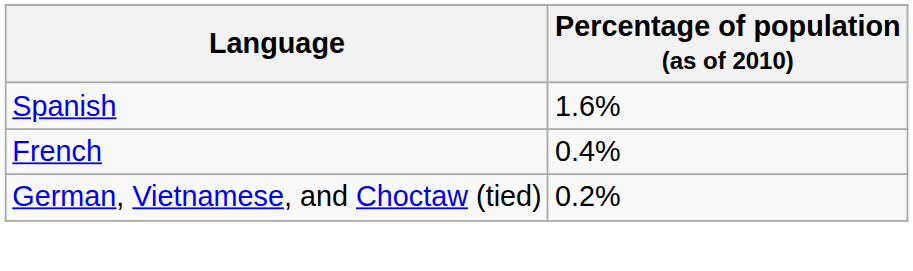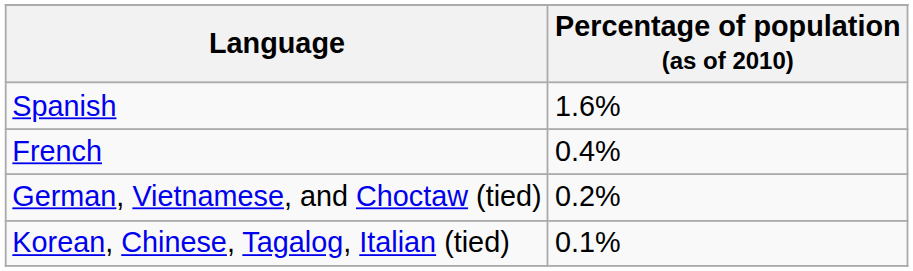 <table class="wikitable sortable" style="margin-left:1em; float:center">
 <tr>
 </tr>
 <tr>
 <th>Language</th>
 <th>Percentage of population<br><small>(as of 2010)</small></th>
 </tr>
 <tr>
 <td><a href='#'>Spanish</a></td>
 <td>1.6%</td>
 </tr>
 <tr>
 <td><a href='#'>French</a></td>
 <td>0.4%</td>
 </tr>
 <tr>
 <td><a href='#'>German</a>, <a href='#'>Vietnamese</a>, and <a href='#'>Choctaw</a> (tied)</td>
 <td>0.2%</td>
 </tr>
+<tr>
+<td><a href='#'>Korean</a>, <a href='#'>Chinese</a>, <a href='#'>Tagalog</a>, <a href='#'>Italian</a> (tied)</td>
+<td>0.1%</td>
+</tr>
 </table>
